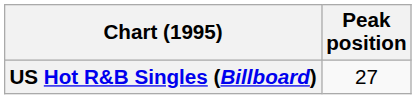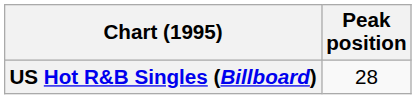 <table class="wikitable plainrowheaders" style="text-align:center">
 <tr>
 <th scope="col">Chart (1995)</th>
 <th scope="col">Peak<br>position</th>
 </tr>
 <tr>
 <th scope="row">US <a href='#'>Hot R&B Singles</a> (<em><a href='#'>Billboard</a></em>)</th>
-<td>27</td>
+<td>28</td>
 </tr>
 </table>
